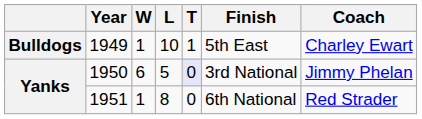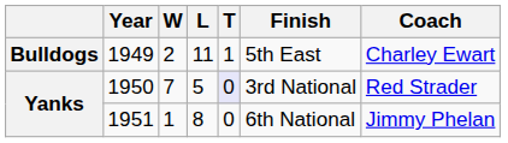 <table class="wikitable">
 <tr>
 <th></th>
 <th>Year</th>
 <th>W</th>
 <th>L</th>
 <th>T</th>
 <th>Finish</th>
 <th>Coach</th>
 </tr>
 <tr>
 <th>Bulldogs</th>
 <td>1949</td>
-<td>1</td>
-<td>10</td>
+<td>2</td>
+<td>11</td>
 <td>1</td>
 <td>5th East</td>
 <td><a href='#'>Charley Ewart</a></td>
 </tr>
 <tr>
 <th rowspan="2">Yanks</th>
 <td>1950</td>
-<td>6</td>
+<td>7</td>
 <td>5</td>
 <td style="background: lavender;">0</td>
 <td>3rd National</td>
-<td><a href='#'>Jimmy Phelan</a></td>
+<td><a href='#'>Red Strader</a></td>
 </tr>
 <tr>
 <td>1951</td>
 <td>1</td>
 <td>8</td>
 <td>0</td>
 <td>6th National</td>
-<td><a href='#'>Red Strader</a></td>
+<td><a href='#'>Jimmy Phelan</a></td>
 </tr>
 </table>
